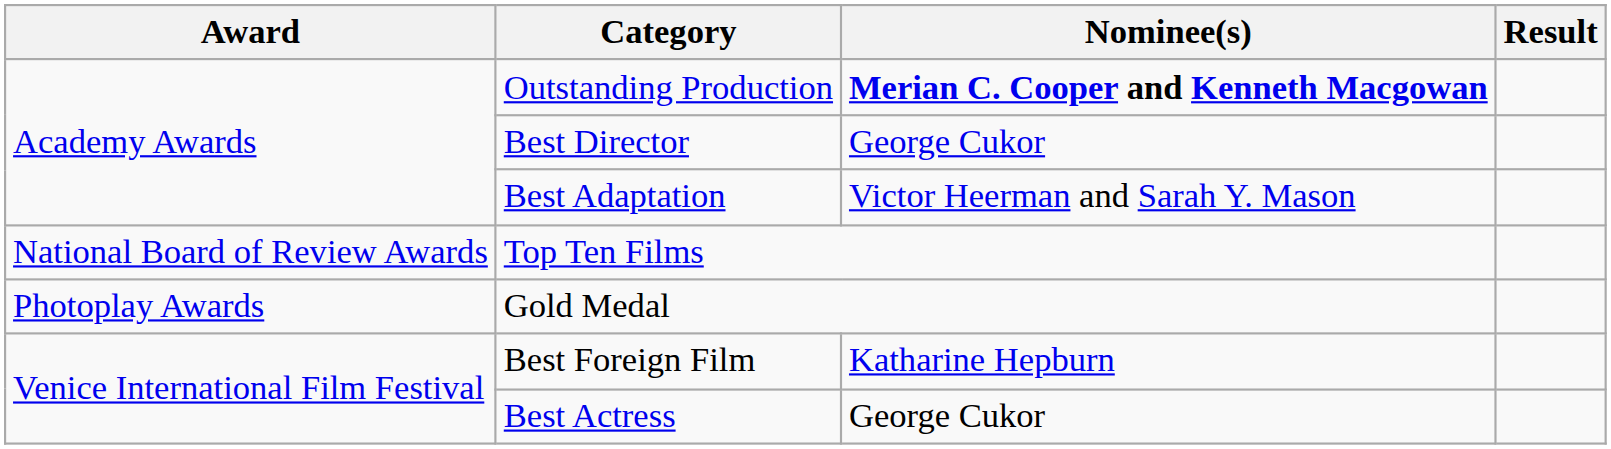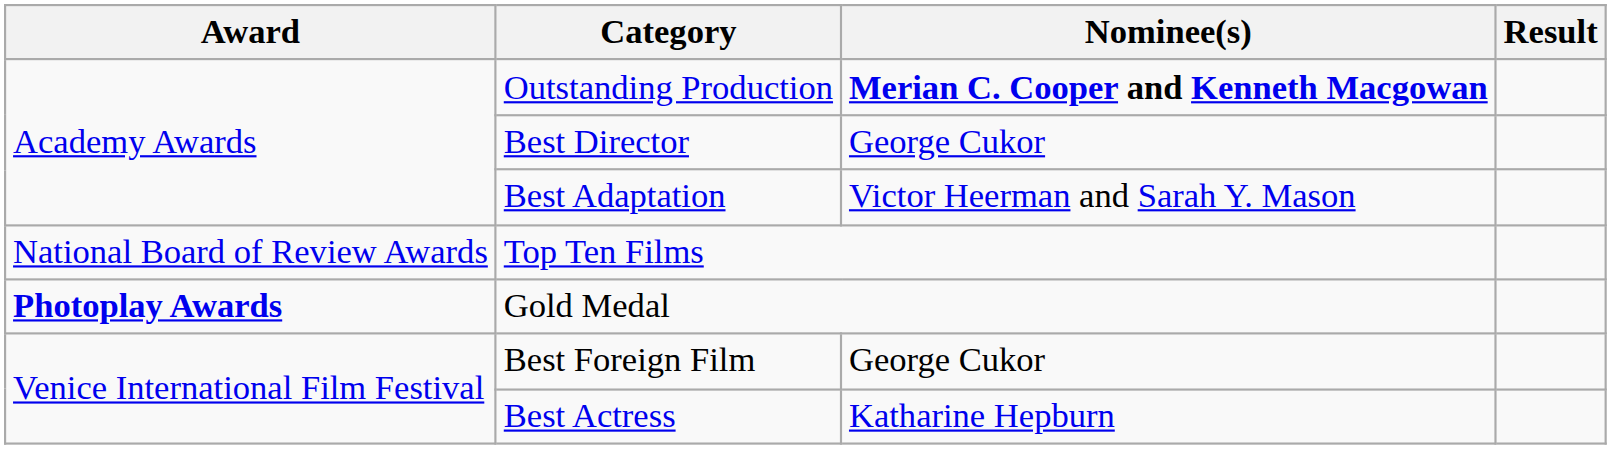 <table class="wikitable plainrowheaders">
 <tr>
 <th>Award</th>
 <th>Category</th>
 <th>Nominee(s)</th>
 <th>Result</th>
 </tr>
 <tr>
 <td rowspan="3"><a href='#'>Academy Awards</a></td>
 <td><a href='#'>Outstanding Production</a></td>
 <td><strong><a href='#'>Merian C. Cooper</a> and <a href='#'>Kenneth Macgowan</a></strong></td>
 <td></td>
 </tr>
 <tr>
 <td><a href='#'>Best Director</a></td>
 <td><a href='#'>George Cukor</a></td>
 <td></td>
 </tr>
 <tr>
 <td><a href='#'>Best Adaptation</a></td>
 <td><a href='#'>Victor Heerman</a> and <a href='#'>Sarah Y. Mason</a></td>
 <td></td>
 </tr>
 <tr>
 <td><a href='#'>National Board of Review Awards</a></td>
 <td colspan="2"><a href='#'>Top Ten Films</a></td>
 <td></td>
 </tr>
 <tr>
-<td><a href='#'>Photoplay Awards</a></td>
+<td><strong><a href='#'>Photoplay Awards</a></strong></td>
 <td colspan="2">Gold Medal</td>
 <td></td>
 </tr>
 <tr>
 <td rowspan="2"><a href='#'>Venice International Film Festival</a></td>
 <td>Best Foreign Film</td>
-<td><a href='#'>Katharine Hepburn</a></td>
+<td>George Cukor</td>
 <td></td>
 </tr>
 <tr>
 <td><a href='#'>Best Actress</a></td>
-<td>George Cukor</td>
+<td><a href='#'>Katharine Hepburn</a></td>
 <td></td>
 </tr>
 </table>
